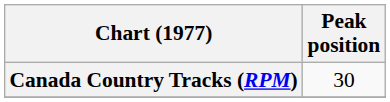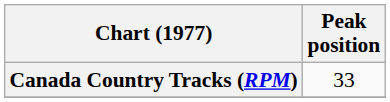 <table class="wikitable sortable plainrowheaders" style="text-align:center">
 <tr>
 <th scope="col">Chart (1977)</th>
 <th scope="col">Peak<br> position</th>
 </tr>
 <tr>
 <th scope="row">Canada Country Tracks (<em><a href='#'>RPM</a></em>)</th>
-<td align="center">30</td>
+<td align="center">33</td>
 </tr>
 <tr>
 </tr>
 <tr>
 </tr>
 </table>
